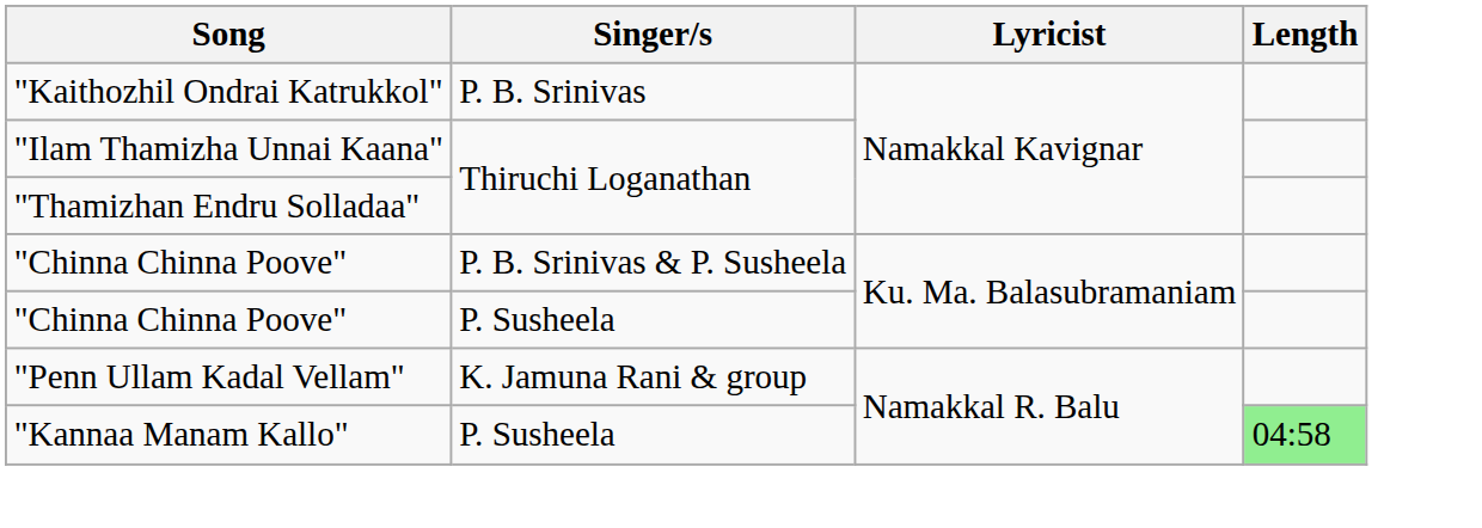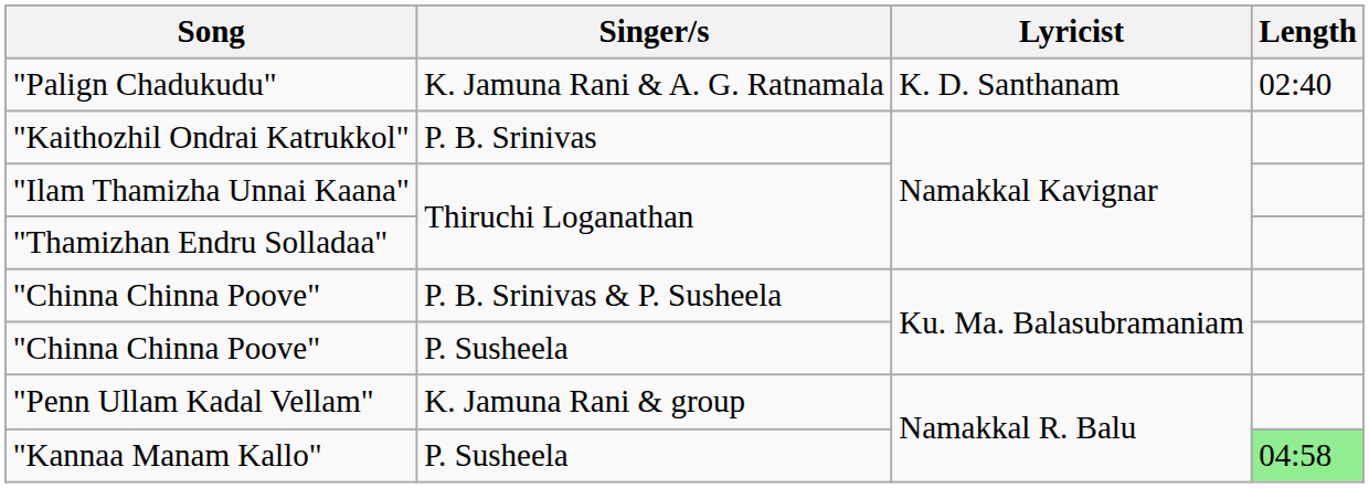 <table class="wikitable" style="font-size:95%;">
 <tr>
 <th>Song</th>
 <th>Singer/s</th>
 <th>Lyricist</th>
 <th>Length</th>
+</tr>
+<tr>
+<td>"Palign Chadukudu"</td>
+<td>K. Jamuna Rani & A. G. Ratnamala</td>
+<td>K. D. Santhanam</td>
+<td>02:40</td>
 </tr>
 <tr>
 <td>"Kaithozhil Ondrai Katrukkol"</td>
 <td>P. B. Srinivas</td>
 <td rowspan=3>Namakkal Kavignar</td>
 <td></td>
 </tr>
 <tr>
 <td>"Ilam Thamizha Unnai Kaana"</td>
 <td rowspan=2>Thiruchi Loganathan</td>
 <td></td>
 </tr>
 <tr>
 <td>"Thamizhan Endru Solladaa"</td>
 <td></td>
 </tr>
 <tr>
 <td>"Chinna Chinna Poove"</td>
 <td>P. B. Srinivas & P. Susheela</td>
 <td rowspan=2>Ku. Ma. Balasubramaniam</td>
 <td></td>
 </tr>
 <tr>
 <td>"Chinna Chinna Poove"</td>
 <td>P. Susheela</td>
 <td></td>
 </tr>
 <tr>
 <td>"Penn Ullam Kadal Vellam"</td>
 <td>K. Jamuna Rani & group</td>
 <td rowspan=2>Namakkal R. Balu</td>
 <td></td>
 </tr>
 <tr>
 <td>"Kannaa Manam Kallo"</td>
 <td>P. Susheela</td>
 <td style="background: lightgreen;">04:58</td>
 </tr>
 </table>
